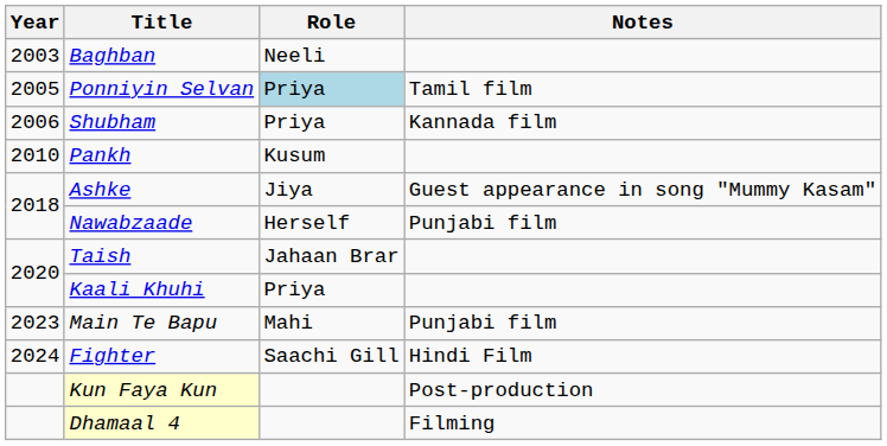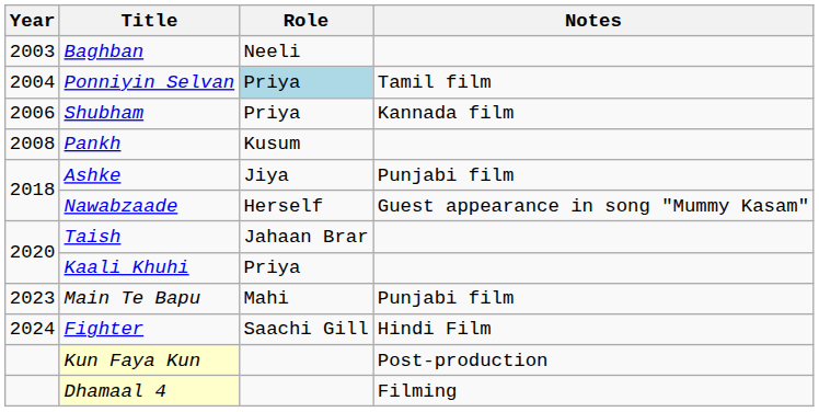 <table class="wikitable sortable plainrowheaders">
 <tr style="text-align:center;">
 <th scope="col">Year</th>
 <th scope="col">Title</th>
 <th scope="col">Role</th>
 <th class="unsortable" scope="col">Notes</th>
 </tr>
 <tr>
 <td>2003</td>
 <td scope="row"><em><a href='#'>Baghban</a></em></td>
 <td>Neeli</td>
 <td></td>
 </tr>
 <tr>
-<td>2005</td>
+<td>2004</td>
 <td scope="row"><em><a href='#'>Ponniyin Selvan</a></em></td>
 <td style="background: lightblue;">Priya</td>
 <td>Tamil film</td>
 </tr>
 <tr>
 <td>2006</td>
 <td scope="row"><em><a href='#'>Shubham</a></em></td>
 <td>Priya</td>
 <td>Kannada film</td>
 </tr>
 <tr>
-<td>2010</td>
+<td>2008</td>
 <td scope="row"><em><a href='#'>Pankh</a></em></td>
 <td>Kusum</td>
 <td></td>
 </tr>
 <tr>
 <td rowspan="2">2018</td>
 <td scope="row"><em><a href='#'>Ashke</a></em></td>
 <td>Jiya</td>
-<td>Guest appearance in song "Mummy Kasam"</td>
+<td>Punjabi film</td>
 </tr>
 <tr>
 <td scope="row"><em><a href='#'>Nawabzaade</a></em></td>
 <td>Herself</td>
-<td>Punjabi film</td>
+<td>Guest appearance in song "Mummy Kasam"</td>
 </tr>
 <tr>
 <td rowspan="2">2020</td>
 <td scope="row"><em><a href='#'>Taish</a></em></td>
 <td>Jahaan Brar</td>
 <td></td>
 </tr>
 <tr>
 <td scope="row"><em><a href='#'>Kaali Khuhi</a></em></td>
 <td>Priya</td>
 <td></td>
 </tr>
 <tr>
 <td>2023</td>
 <td scope="row"><em>Main Te Bapu</em></td>
 <td>Mahi</td>
 <td>Punjabi film</td>
 </tr>
 <tr>
 <td rowspan="1">2024</td>
 <td><em><a href='#'>Fighter</a></em></td>
 <td>Saachi Gill</td>
 <td>Hindi Film</td>
 </tr>
 <tr>
 <td></td>
 <td style="background:#ffc;"><em>Kun Faya Kun</em> </td>
 <td></td>
 <td>Post-production</td>
 </tr>
 <tr>
 <td></td>
 <td style="background:#ffc;"><em>Dhamaal 4</em> </td>
 <td></td>
 <td>Filming</td>
 </tr>
 </table>
